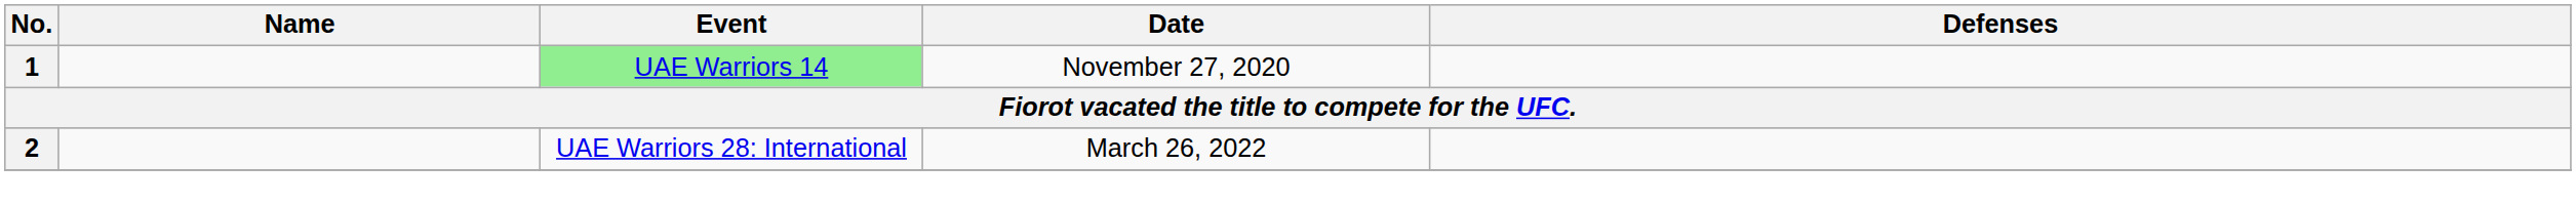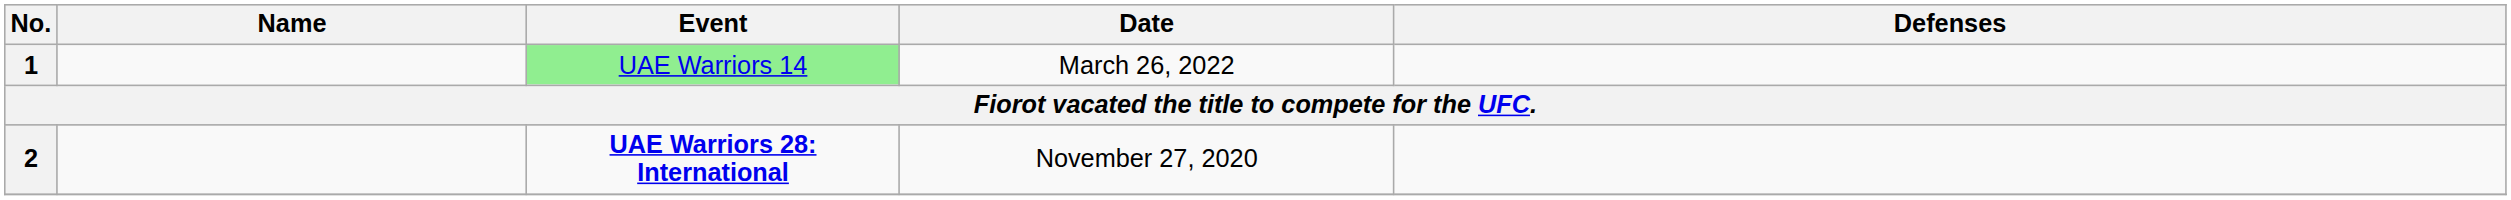 <table class="wikitable" width=100%>
 <tr>
 <th width=1%>No.</th>
 <th width=19%>Name</th>
 <th width=15%>Event</th>
 <th width=20%>Date</th>
 <th width=45%>Defenses</th>
 </tr>
 <tr>
 <th>1</th>
 <td align=left><br></td>
 <td align=center style="background: lightgreen;"><a href='#'>UAE Warriors 14</a> <br></td>
-<td align=center>November 27, 2020</td>
+<td align=center>March 26, 2022</td>
 <td></td>
 </tr>
 <tr>
 <th colspan=6 align=center><em>Fiorot vacated the title to compete for the <a href='#'>UFC</a>.</em></th>
 </tr>
 <tr>
 <th>2</th>
 <td align=left><br></td>
-<td align=center><a href='#'>UAE Warriors 28: International</a> <br></td>
-<td align=center>March 26, 2022</td>
+<td align=center><strong><a href='#'>UAE Warriors 28: International</a> <br></strong></td>
+<td align=center>November 27, 2020</td>
 <td></td>
 </tr>
 <tr>
 </tr>
 </table>
